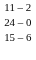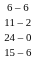 <table style="text-align:center">
 <tr>
 <th width=200></th>
 <th width=100></th>
 <th width=200></th>
+</tr>
+<tr>
+<td align=right><strong></strong></td>
+<td>6 – 6</td>
+<td align=left><strong></strong></td>
 </tr>
 <tr>
 <td align=right><strong></strong></td>
 <td>11 – 2</td>
 <td align=left></td>
 </tr>
 <tr>
 <td align=right><strong></strong></td>
 <td>24 – 0</td>
 <td align=left></td>
 </tr>
 <tr>
 <td align=right><strong></strong></td>
 <td>15 – 6</td>
 <td align=left></td>
 </tr>
 </table>
